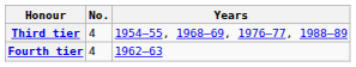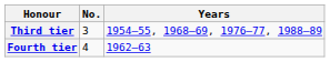 <table class="wikitable plainrowheaders">
 <tr>
 <th scope=col>Honour</th>
 <th scope=col>No.</th>
 <th scope=col>Years</th>
 </tr>
 <tr>
 <th scope=row><a href='#'>Third tier</a></th>
-<td>4</td>
+<td>3</td>
 <td><a href='#'>1954–55</a>, <a href='#'>1968–69</a>, <a href='#'>1976–77</a>, <a href='#'>1988–89</a></td>
 </tr>
 <tr>
 <th scope=row><a href='#'>Fourth tier</a></th>
 <td>4</td>
 <td><a href='#'>1962–63</a></td>
 </tr>
 </table>
